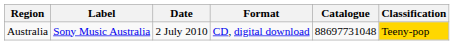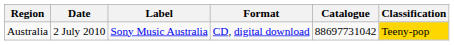 <table class="wikitable">
 <tr>
 <th>Region</th>
+<th>Date</th>
 <th>Label</th>
-<th>Date</th>
 <th>Format</th>
 <th>Catalogue</th>
 <th>Classification</th>
 </tr>
 <tr>
 <td>Australia</td>
+<td>2 July 2010</td>
 <td><a href='#'>Sony Music Australia</a></td>
-<td>2 July 2010</td>
 <td><a href='#'>CD</a>, <a href='#'>digital download</a></td>
-<td>88697731048</td>
+<td>88697731042</td>
 <td style="background: gold;">Teeny-pop</td>
 </tr>
 </table>
